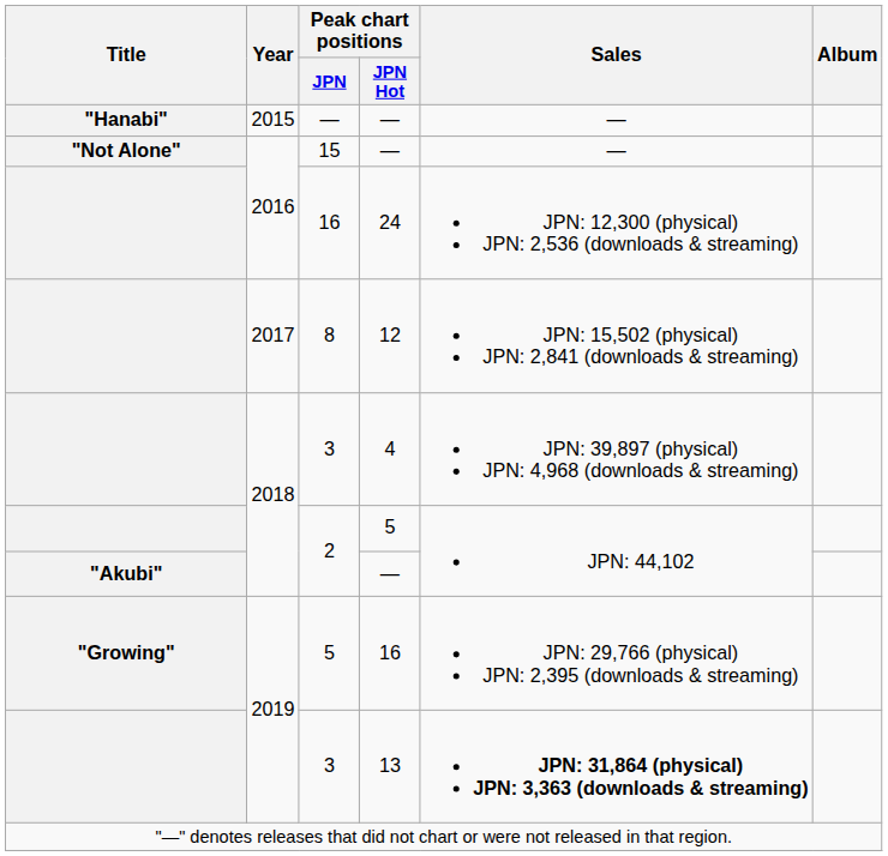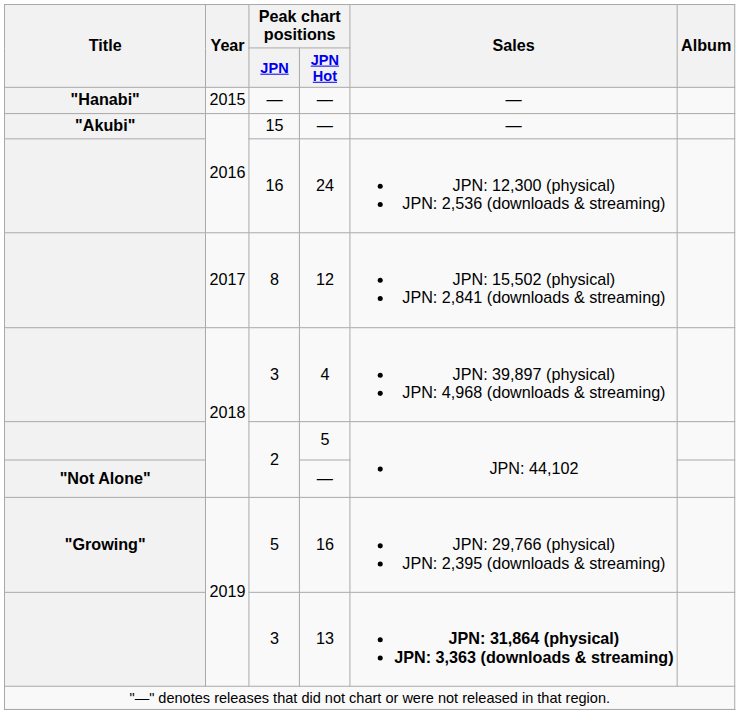 <table class="wikitable plainrowheaders" style="text-align:center;">
 <tr>
 <th scope="col" rowspan="2" style="width:12em;">Title</th>
 <th scope="col" rowspan="2">Year</th>
 <th scope="col" colspan="2">Peak chart positions</th>
 <th scope="col" rowspan="2">Sales<br></th>
 <th scope="col" rowspan="2">Album</th>
 </tr>
 <tr>
 <th scope="col" style="width:3em;font-size:90%;"><a href='#'>JPN</a><br></th>
 <th scope="col" style="width:3em;font-size:90%;"><a href='#'>JPN<br>Hot</a><br></th>
 </tr>
 <tr>
 <th scope="row">"Hanabi"</th>
 <td>2015</td>
 <td>—</td>
 <td>—</td>
 <td>—</td>
 <td></td>
 </tr>
 <tr>
-<th scope="row">"Not Alone"</th>
+<th scope="row">"Akubi"</th>
 <td rowspan="2">2016</td>
 <td>15</td>
 <td>—</td>
 <td>—</td>
 <td></td>
 </tr>
 <tr>
 <th scope="row"></th>
 <td>16</td>
 <td>24</td>
 <td><br><ul><li>JPN: 12,300 (physical)</li><li>JPN: 2,536 (downloads & streaming)</li></ul></td>
 <td></td>
 </tr>
 <tr>
 <th scope="row"></th>
 <td>2017</td>
 <td>8</td>
 <td>12</td>
 <td><br><ul><li>JPN: 15,502 (physical)</li><li>JPN: 2,841 (downloads & streaming)</li></ul></td>
 <td></td>
 </tr>
 <tr>
 <th scope="row"></th>
 <td rowspan="3">2018</td>
 <td>3</td>
 <td>4</td>
 <td><br><ul><li>JPN: 39,897 (physical)</li><li>JPN: 4,968 (downloads & streaming)</li></ul></td>
 <td></td>
 </tr>
 <tr>
 <th scope="row"></th>
 <td rowspan="2">2</td>
 <td>5</td>
 <td rowspan="2"><br><ul><li>JPN: 44,102</li></ul></td>
 <td></td>
 </tr>
 <tr>
-<th scope="row">"Akubi"</th>
+<th scope="row">"Not Alone"</th>
 <td>—</td>
 <td></td>
 </tr>
 <tr>
 <th scope="row">"Growing"</th>
 <td rowspan="2">2019</td>
 <td>5</td>
 <td>16</td>
 <td><br><ul><li>JPN: 29,766 (physical)</li><li>JPN: 2,395 (downloads & streaming)</li></ul></td>
 <td></td>
 </tr>
 <tr>
 <th scope="row"></th>
 <td>3</td>
 <td>13</td>
 <td><strong><br><ul><li>JPN: 31,864 (physical)</li><li>JPN: 3,363 (downloads & streaming)</li></ul></strong></td>
 <td></td>
 </tr>
 <tr>
 <td colspan="6" style="font-size:90%;">"—" denotes releases that did not chart or were not released in that region.</td>
 </tr>
 <tr>
 </tr>
 </table>
